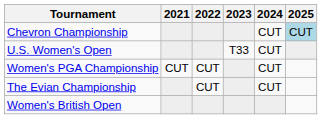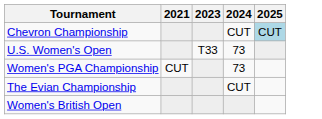 <table class="wikitable" style="font-size:95%;text-align:center;">
 <tr>
 <th>Tournament</th>
 <th>2021</th>
-<th>2022</th>
 <th>2023</th>
 <th>2024</th>
 <th>2025</th>
 </tr>
 <tr>
 <td align=left><a href='#'>Chevron Championship</a></td>
 <td style="background:#eeeeee;"></td>
 <td style="background:#eeeeee;"></td>
-<td style="background:#eeeeee;"></td>
 <td>CUT</td>
 <td style="background: lightblue;">CUT</td>
 </tr>
 <tr>
 <td align=left><a href='#'>U.S. Women's Open</a></td>
 <td style="background:#eeeeee;"></td>
-<td style="background:#eeeeee;"></td>
 <td>T33</td>
-<td>CUT</td>
+<td>73</td>
 <td style="background:#eeeeee;"></td>
 </tr>
 <tr>
 <td align=left><a href='#'>Women's PGA Championship</a></td>
 <td>CUT</td>
-<td>CUT</td>
 <td style="background:#eeeeee;"></td>
-<td>CUT</td>
+<td>73</td>
 <td></td>
 </tr>
 <tr>
 <td align=left><a href='#'>The Evian Championship</a></td>
 <td style="background:#eeeeee;"></td>
-<td>CUT</td>
 <td style="background:#eeeeee;"></td>
 <td>CUT</td>
 <td></td>
 </tr>
 <tr>
 <td align=left><a href='#'>Women's British Open</a></td>
 <td style="background:#eeeeee;"></td>
 <td style="background:#eeeeee;"></td>
 <td style="background:#eeeeee;"></td>
-<td style="background:#eeeeee;"></td>
 <td></td>
 </tr>
 </table>
